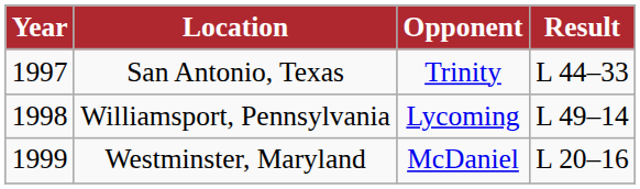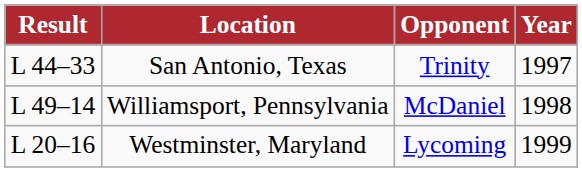 <table class="wikitable" style="text-align:center">
 <tr>
-<th style="background:#AF272F; color:white;">Year</th>
+<th style="background:#AF272F; color:white;">Result</th>
 <th style="background:#AF272F; color:white;">Location</th>
 <th style="background:#AF272F; color:white;">Opponent</th>
-<th style="background:#AF272F; color:white;">Result</th>
+<th style="background:#AF272F; color:white;">Year</th>
 </tr>
 <tr>
-<td>1997</td>
+<td>L 44–33</td>
 <td>San Antonio, Texas</td>
 <td><a href='#'>Trinity</a></td>
-<td>L 44–33</td>
+<td>1997</td>
 </tr>
 <tr>
+<td>L 49–14</td>
+<td>Williamsport, Pennsylvania</td>
+<td><a href='#'>McDaniel</a></td>
 <td>1998</td>
-<td>Williamsport, Pennsylvania</td>
-<td><a href='#'>Lycoming</a></td>
-<td>L 49–14</td>
 </tr>
 <tr>
+<td>L 20–16</td>
+<td>Westminster, Maryland</td>
+<td><a href='#'>Lycoming</a></td>
 <td>1999</td>
-<td>Westminster, Maryland</td>
-<td><a href='#'>McDaniel</a></td>
-<td>L 20–16</td>
 </tr>
 </table>
